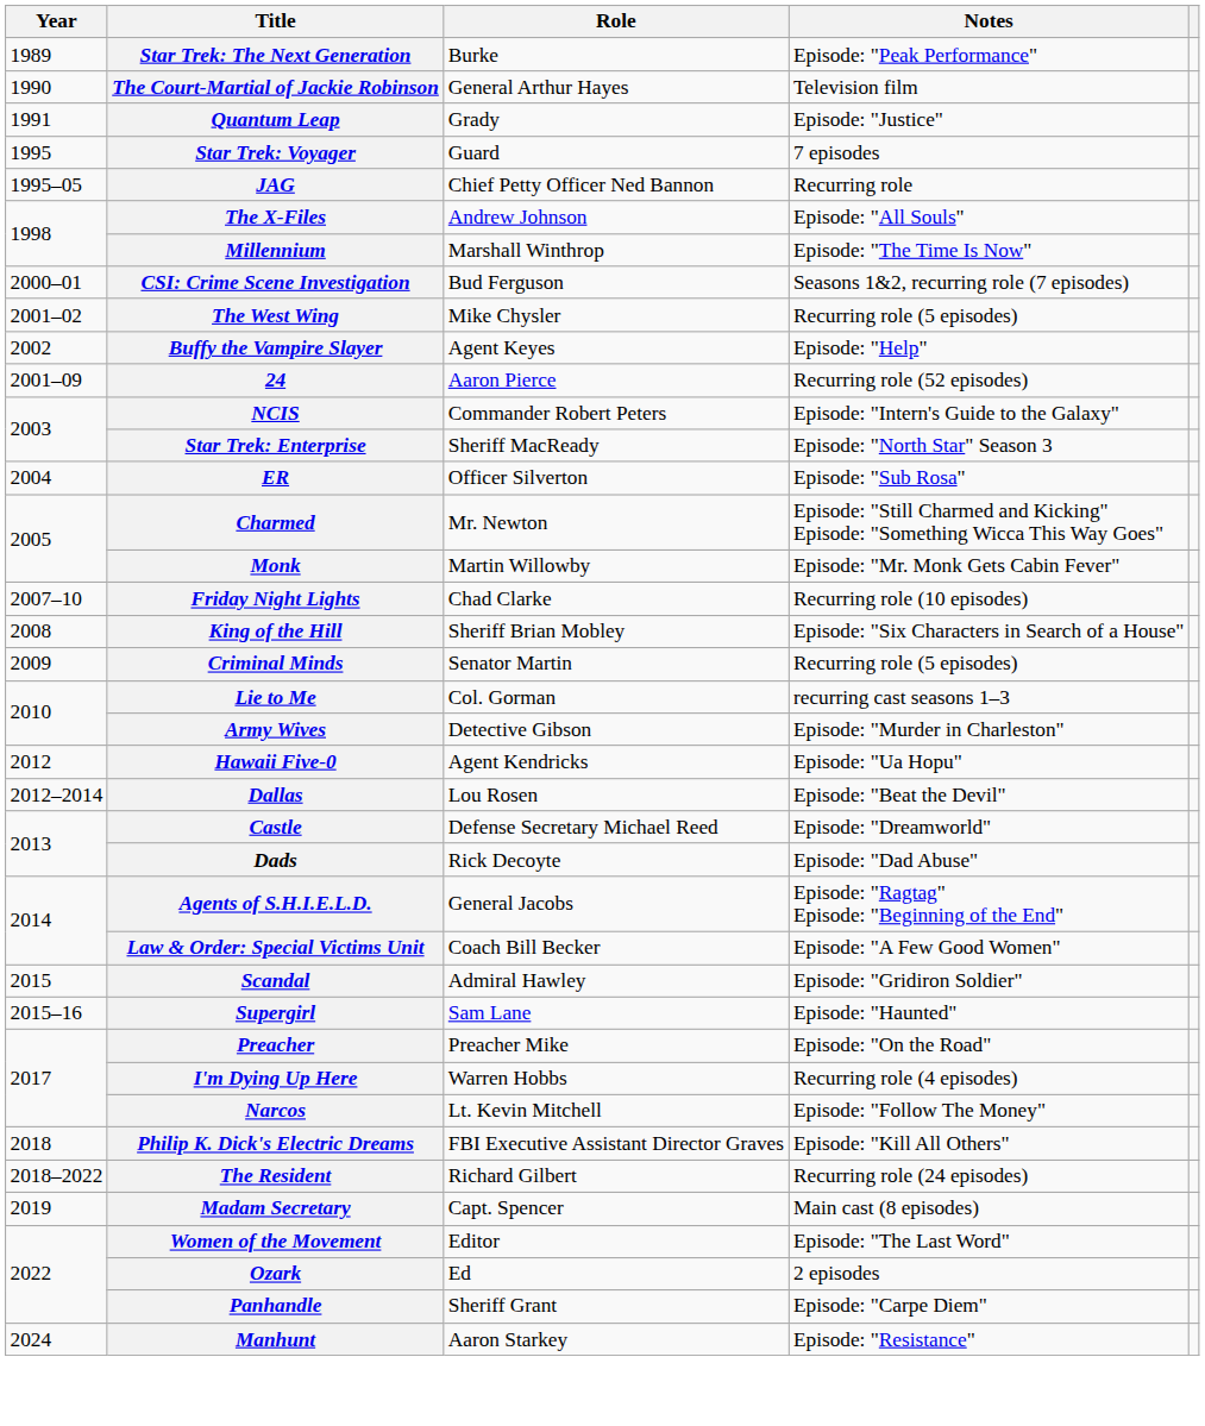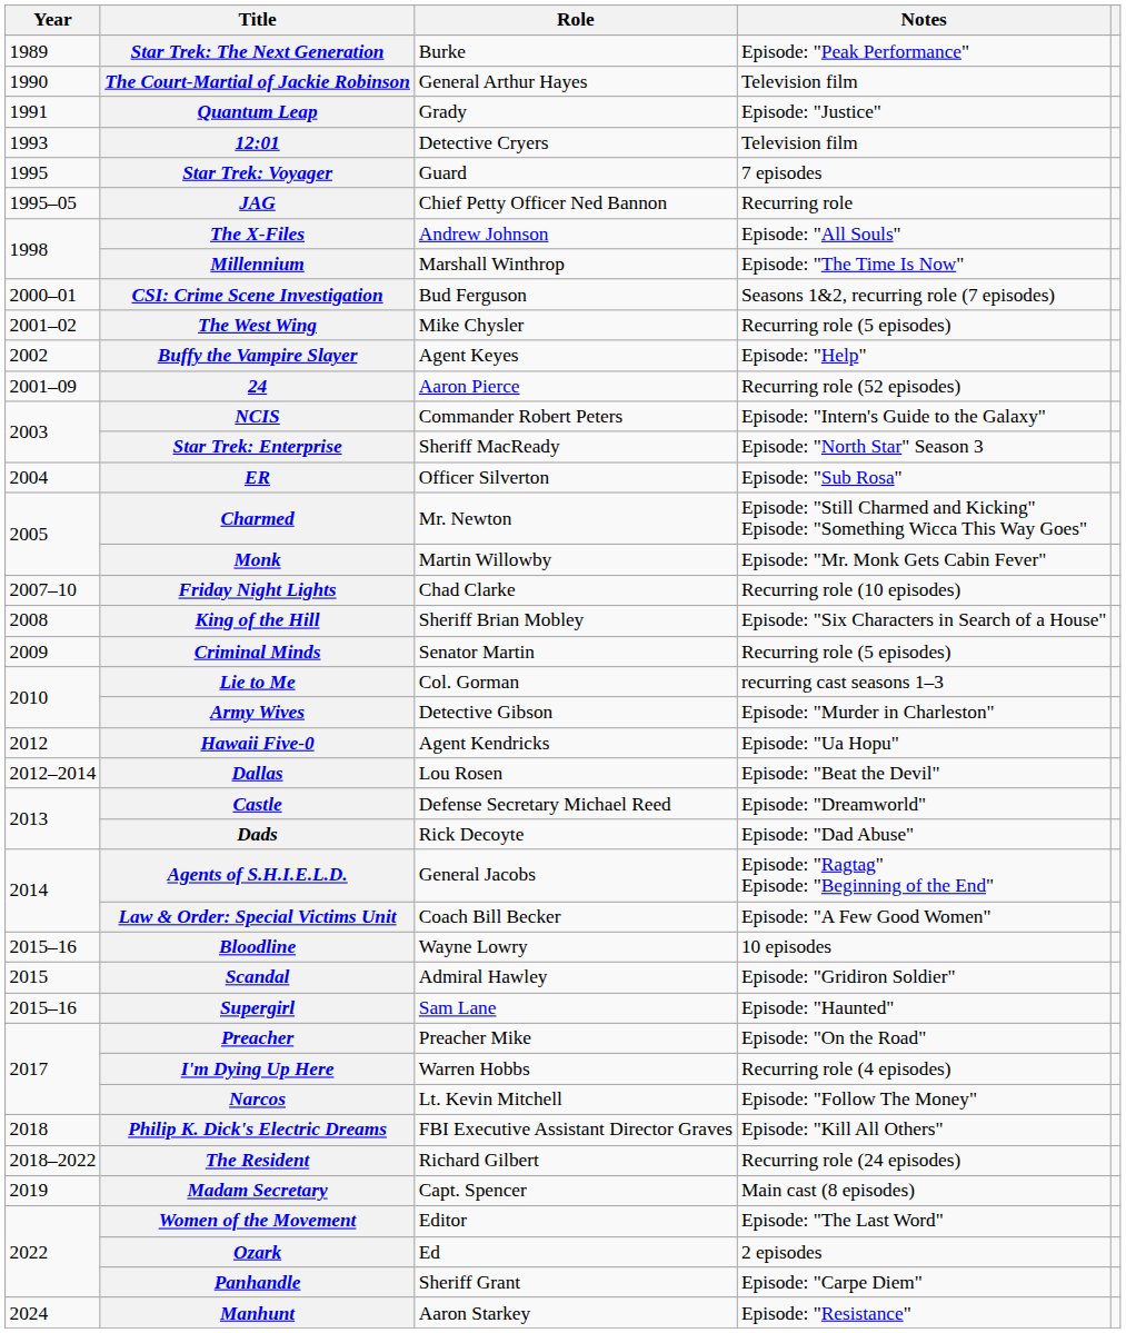 <table class="wikitable sortable plainrowheaders unsortable">
 <tr>
 <th scope=col>Year</th>
 <th scope=col>Title</th>
 <th scope=col>Role</th>
 <th scope=col class="sortable">Notes</th>
 <th scope=col class="unsortable"></th>
 </tr>
 <tr>
 <td>1989</td>
 <th scope=row><em><a href='#'>Star Trek: The Next Generation</a></em></th>
 <td>Burke</td>
 <td>Episode: "<a href='#'>Peak Performance</a>"</td>
 <td></td>
 </tr>
 <tr>
 <td>1990</td>
 <th scope=row><em><a href='#'>The Court-Martial of Jackie Robinson</a></em></th>
 <td>General Arthur Hayes</td>
 <td>Television film</td>
 <td></td>
 </tr>
 <tr>
 <td>1991</td>
 <th scope=row><em><a href='#'>Quantum Leap</a></em></th>
 <td>Grady</td>
 <td>Episode: "Justice"</td>
+<td></td>
+</tr>
+<tr>
+<td>1993</td>
+<th scope=row><em><a href='#'>12:01</a></em></th>
+<td>Detective Cryers</td>
+<td>Television film</td>
 <td></td>
 </tr>
 <tr>
 <td>1995</td>
 <th scope=row><em><a href='#'>Star Trek: Voyager</a></em></th>
 <td>Guard</td>
 <td>7 episodes</td>
 <td></td>
 </tr>
 <tr>
 <td>1995–05</td>
 <th scope=row><em><a href='#'>JAG</a></em></th>
 <td>Chief Petty Officer Ned Bannon</td>
 <td>Recurring role</td>
 <td></td>
 </tr>
 <tr>
 <td rowspan=2>1998</td>
 <th scope=row><em><a href='#'>The X-Files</a></em></th>
 <td><a href='#'>Andrew Johnson</a></td>
 <td>Episode: "<a href='#'>All Souls</a>"</td>
 <td style="text-align:center;"></td>
 </tr>
 <tr>
 <th scope=row><em><a href='#'>Millennium</a></em></th>
 <td>Marshall Winthrop</td>
 <td>Episode: "<a href='#'>The Time Is Now</a>"</td>
 <td></td>
 </tr>
 <tr>
 <td>2000–01</td>
 <th scope=row><em><a href='#'>CSI: Crime Scene Investigation</a></em></th>
 <td>Bud Ferguson</td>
 <td>Seasons 1&2, recurring role (7 episodes)</td>
 <td></td>
 </tr>
 <tr>
 <td>2001–02</td>
 <th scope=row><em><a href='#'>The West Wing</a></em></th>
 <td>Mike Chysler</td>
 <td>Recurring role (5 episodes)</td>
 <td></td>
 </tr>
 <tr>
 <td>2002</td>
 <th scope=row><em><a href='#'>Buffy the Vampire Slayer</a></em></th>
 <td>Agent Keyes</td>
 <td>Episode: "<a href='#'>Help</a>"</td>
 <td></td>
 </tr>
 <tr>
 <td>2001–09</td>
 <th scope=row><em><a href='#'>24</a></em></th>
 <td><a href='#'>Aaron Pierce</a></td>
 <td>Recurring role (52 episodes)</td>
 <td></td>
 </tr>
 <tr>
 <td rowspan=2>2003</td>
 <th scope=row><em><a href='#'>NCIS</a></em></th>
 <td>Commander Robert Peters</td>
 <td>Episode: "Intern's Guide to the Galaxy"</td>
 <td></td>
 </tr>
 <tr>
 <th scope=row><em><a href='#'>Star Trek: Enterprise</a></em></th>
 <td>Sheriff MacReady</td>
 <td>Episode: "<a href='#'>North Star</a>" Season 3</td>
 <td></td>
 </tr>
 <tr>
 <td>2004</td>
 <th scope=row><em><a href='#'>ER</a></em></th>
 <td>Officer Silverton</td>
 <td>Episode: "<a href='#'>Sub Rosa</a>"</td>
 <td></td>
 </tr>
 <tr>
 <td rowspan=2>2005</td>
 <th scope=row><em><a href='#'>Charmed</a></em></th>
 <td>Mr. Newton</td>
 <td>Episode: "Still Charmed and Kicking"<br>Episode: "Something Wicca This Way Goes"</td>
 <td></td>
 </tr>
 <tr>
 <th scope=row><em><a href='#'>Monk</a></em></th>
 <td>Martin Willowby</td>
 <td>Episode: "Mr. Monk Gets Cabin Fever"</td>
 <td></td>
 </tr>
 <tr>
 <td>2007–10</td>
 <th scope=row><em><a href='#'>Friday Night Lights</a></em></th>
 <td>Chad Clarke</td>
 <td>Recurring role (10 episodes)</td>
 <td></td>
 </tr>
 <tr>
 <td>2008</td>
 <th scope=row><em><a href='#'>King of the Hill</a></em></th>
 <td>Sheriff Brian Mobley</td>
 <td>Episode: "Six Characters in Search of a House"</td>
 <td></td>
 </tr>
 <tr>
 <td>2009</td>
 <th scope=row><em><a href='#'>Criminal Minds</a></em></th>
 <td>Senator Martin</td>
 <td>Recurring role (5 episodes)</td>
 <td></td>
 </tr>
 <tr>
 <td rowspan=2>2010</td>
 <th scope=row><em><a href='#'>Lie to Me</a></em></th>
 <td>Col. Gorman</td>
 <td>recurring cast seasons 1–3</td>
 <td></td>
 </tr>
 <tr>
 <th scope=row><em><a href='#'>Army Wives</a></em></th>
 <td>Detective Gibson</td>
 <td>Episode: "Murder in Charleston"</td>
 <td></td>
 </tr>
 <tr>
 <td>2012</td>
 <th scope=row><em><a href='#'>Hawaii Five-0</a></em></th>
 <td>Agent Kendricks</td>
 <td>Episode: "Ua Hopu"</td>
 <td></td>
 </tr>
 <tr>
 <td>2012–2014</td>
 <th scope=row><em><a href='#'>Dallas</a></em></th>
 <td>Lou Rosen</td>
 <td>Episode: "Beat the Devil"</td>
 <td></td>
 </tr>
 <tr>
 <td rowspan=2>2013</td>
 <th scope=row><em><a href='#'>Castle</a></em></th>
 <td>Defense Secretary Michael Reed</td>
 <td>Episode: "Dreamworld"</td>
 <td></td>
 </tr>
 <tr>
 <th scope=row><em>Dads</em></th>
 <td>Rick Decoyte</td>
 <td>Episode: "Dad Abuse"</td>
 <td></td>
 </tr>
 <tr>
 <td rowspan=2>2014</td>
 <th scope=row><em><a href='#'>Agents of S.H.I.E.L.D.</a></em></th>
 <td>General Jacobs</td>
 <td>Episode: "<a href='#'>Ragtag</a>"<br>Episode: "<a href='#'>Beginning of the End</a>"</td>
 <td></td>
 </tr>
 <tr>
 <th scope=row><em><a href='#'>Law & Order: Special Victims Unit</a></em></th>
 <td>Coach Bill Becker</td>
 <td>Episode: "A Few Good Women"</td>
 <td></td>
 </tr>
 <tr>
+<td>2015–16</td>
+<th scope=row><em><a href='#'>Bloodline</a></em></th>
+<td>Wayne Lowry</td>
+<td>10 episodes</td>
+<td></td>
+</tr>
+<tr>
 <td>2015</td>
 <th scope=row><em><a href='#'>Scandal</a></em></th>
 <td>Admiral Hawley</td>
 <td [Gridiron Soldier (Law and Order: Special Victims Unit)>Episode: "Gridiron Soldier"</td>
 <td></td>
 </tr>
 <tr>
 <td>2015–16</td>
 <th scope=row><em><a href='#'>Supergirl</a></em></th>
 <td><a href='#'>Sam Lane</a></td>
 <td>Episode: "Haunted"</td>
 <td></td>
 </tr>
 <tr>
 <td rowspan=3>2017</td>
 <th scope=row><em><a href='#'>Preacher</a></em></th>
 <td>Preacher Mike</td>
 <td>Episode: "On the Road"</td>
 <td></td>
 </tr>
 <tr>
 <th scope=row><em><a href='#'>I'm Dying Up Here</a></em></th>
 <td>Warren Hobbs</td>
 <td>Recurring role (4 episodes)</td>
 <td></td>
 </tr>
 <tr>
 <th scope=row><em><a href='#'>Narcos</a></em></th>
 <td>Lt. Kevin Mitchell</td>
 <td>Episode: "Follow The Money"</td>
 <td></td>
 </tr>
 <tr>
 <td>2018</td>
 <th scope=row><em><a href='#'>Philip K. Dick's Electric Dreams</a></em></th>
 <td>FBI Executive Assistant Director Graves</td>
 <td>Episode: "Kill All Others"</td>
 <td></td>
 </tr>
 <tr>
 <td>2018–2022</td>
 <th scope=row><em><a href='#'>The Resident</a></em></th>
 <td>Richard Gilbert</td>
 <td>Recurring role (24 episodes)</td>
 <td></td>
 </tr>
 <tr>
 <td>2019</td>
 <th scope=row><em><a href='#'>Madam Secretary</a></em></th>
 <td>Capt. Spencer</td>
 <td>Main cast (8 episodes)</td>
 <td></td>
 </tr>
 <tr>
 <td rowspan=3>2022</td>
 <th scope=row><em><a href='#'>Women of the Movement</a></em></th>
 <td>Editor</td>
 <td>Episode: "The Last Word"</td>
 <td></td>
 </tr>
 <tr>
 <th scope=row><em><a href='#'>Ozark</a></em></th>
 <td>Ed</td>
 <td>2 episodes</td>
 <td></td>
 </tr>
 <tr>
 <th scope=row><em><a href='#'>Panhandle</a></em></th>
 <td>Sheriff Grant</td>
 <td>Episode: "Carpe Diem"</td>
 <td></td>
 </tr>
 <tr>
 <td>2024</td>
 <th scope=row><em><a href='#'>Manhunt</a></em></th>
 <td>Aaron Starkey</td>
 <td>Episode: "<a href='#'>Resistance</a>"</td>
 <td></td>
 </tr>
 </table>
